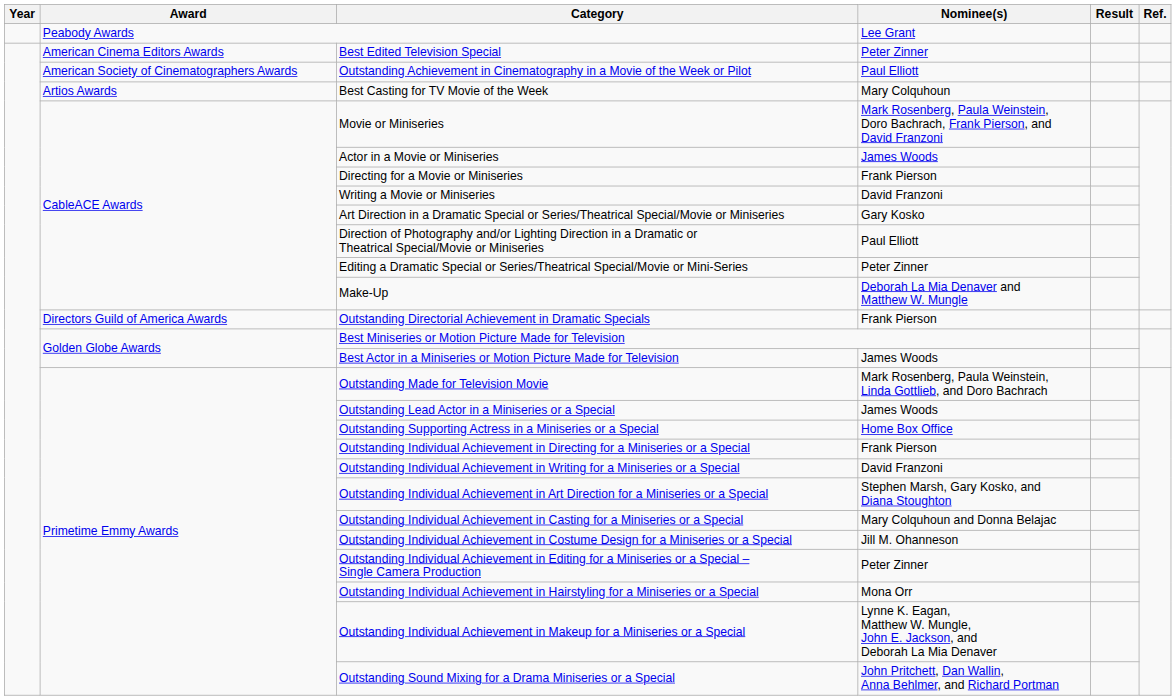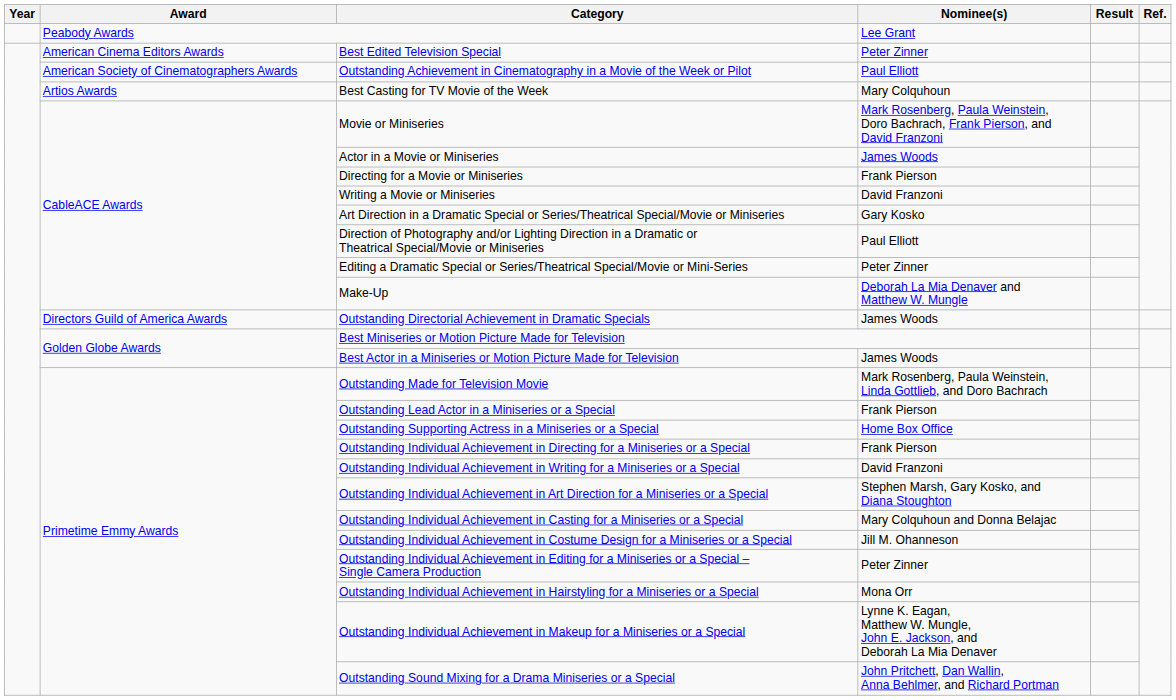 <table class="wikitable sortable" width=97%>
 <tr>
 <th>Year</th>
 <th>Award</th>
 <th>Category</th>
 <th>Nominee(s)</th>
 <th>Result</th>
 <th>Ref.</th>
 </tr>
 <tr>
 <td></td>
 <td colspan="2"><a href='#'>Peabody Awards</a></td>
 <td><a href='#'>Lee Grant</a></td>
 <td></td>
 <td align="center"></td>
 </tr>
 <tr>
 <td rowspan="26"></td>
 <td><a href='#'>American Cinema Editors Awards</a></td>
 <td><a href='#'>Best Edited Television Special</a></td>
 <td><a href='#'>Peter Zinner</a></td>
 <td></td>
 <td align="center"></td>
 </tr>
 <tr>
 <td><a href='#'>American Society of Cinematographers Awards</a></td>
 <td><a href='#'>Outstanding Achievement in Cinematography in a Movie of the Week or Pilot</a></td>
 <td><a href='#'>Paul Elliott</a></td>
 <td></td>
 <td align="center"></td>
 </tr>
 <tr>
 <td><a href='#'>Artios Awards</a></td>
 <td>Best Casting for TV Movie of the Week</td>
 <td>Mary Colquhoun</td>
 <td></td>
 <td align="center"></td>
 </tr>
 <tr>
 <td rowspan="8"><a href='#'>CableACE Awards</a></td>
 <td>Movie or Miniseries</td>
 <td><a href='#'>Mark Rosenberg</a>, <a href='#'>Paula Weinstein</a>, <br> Doro Bachrach, <a href='#'>Frank Pierson</a>, and <br> <a href='#'>David Franzoni</a></td>
 <td></td>
 <td align="center" rowspan="8"></td>
 </tr>
 <tr>
 <td>Actor in a Movie or Miniseries</td>
 <td><a href='#'>James Woods</a></td>
 <td></td>
 </tr>
 <tr>
 <td>Directing for a Movie or Miniseries</td>
 <td>Frank Pierson</td>
 <td></td>
 </tr>
 <tr>
 <td>Writing a Movie or Miniseries</td>
 <td>David Franzoni</td>
 <td></td>
 </tr>
 <tr>
 <td>Art Direction in a Dramatic Special or Series/Theatrical Special/Movie or Miniseries</td>
 <td>Gary Kosko</td>
 <td></td>
 </tr>
 <tr>
 <td>Direction of Photography and/or Lighting Direction in a Dramatic or <br> Theatrical Special/Movie or Miniseries</td>
 <td>Paul Elliott</td>
 <td></td>
 </tr>
 <tr>
 <td>Editing a Dramatic Special or Series/Theatrical Special/Movie or Mini-Series</td>
 <td>Peter Zinner</td>
 <td></td>
 </tr>
 <tr>
 <td>Make-Up</td>
 <td><a href='#'>Deborah La Mia Denaver</a> and <br> <a href='#'>Matthew W. Mungle</a></td>
 <td></td>
 </tr>
 <tr>
 <td><a href='#'>Directors Guild of America Awards</a></td>
 <td><a href='#'>Outstanding Directorial Achievement in Dramatic Specials</a></td>
-<td>Frank Pierson</td>
+<td>James Woods</td>
 <td></td>
 <td align="center"></td>
 </tr>
 <tr>
 <td rowspan="2"><a href='#'>Golden Globe Awards</a></td>
 <td colspan="2"><a href='#'>Best Miniseries or Motion Picture Made for Television</a></td>
 <td></td>
 <td align="center" rowspan="2"></td>
 </tr>
 <tr>
 <td><a href='#'>Best Actor in a Miniseries or Motion Picture Made for Television</a></td>
 <td>James Woods</td>
 <td></td>
 </tr>
 <tr>
 <td rowspan="12"><a href='#'>Primetime Emmy Awards</a></td>
 <td><a href='#'>Outstanding Made for Television Movie</a></td>
 <td>Mark Rosenberg, Paula Weinstein, <br> <a href='#'>Linda Gottlieb</a>, and Doro Bachrach</td>
 <td></td>
 <td align="center" rowspan="12"></td>
 </tr>
 <tr>
 <td><a href='#'>Outstanding Lead Actor in a Miniseries or a Special</a></td>
-<td>James Woods</td>
+<td>Frank Pierson</td>
 <td></td>
 </tr>
 <tr>
 <td><a href='#'>Outstanding Supporting Actress in a Miniseries or a Special</a></td>
 <td><a href='#'>Home Box Office</a></td>
 <td></td>
 </tr>
 <tr>
 <td><a href='#'>Outstanding Individual Achievement in Directing for a Miniseries or a Special</a></td>
 <td>Frank Pierson</td>
 <td></td>
 </tr>
 <tr>
 <td><a href='#'>Outstanding Individual Achievement in Writing for a Miniseries or a Special</a></td>
 <td>David Franzoni</td>
 <td></td>
 </tr>
 <tr>
 <td><a href='#'>Outstanding Individual Achievement in Art Direction for a Miniseries or a Special</a></td>
 <td>Stephen Marsh, Gary Kosko, and <br> <a href='#'>Diana Stoughton</a></td>
 <td></td>
 </tr>
 <tr>
 <td><a href='#'>Outstanding Individual Achievement in Casting for a Miniseries or a Special</a></td>
 <td>Mary Colquhoun and Donna Belajac</td>
 <td></td>
 </tr>
 <tr>
 <td><a href='#'>Outstanding Individual Achievement in Costume Design for a Miniseries or a Special</a></td>
 <td>Jill M. Ohanneson</td>
 <td></td>
 </tr>
 <tr>
 <td><a href='#'>Outstanding Individual Achievement in Editing for a Miniseries or a Special – <br> Single Camera Production</a></td>
 <td>Peter Zinner</td>
 <td></td>
 </tr>
 <tr>
 <td><a href='#'>Outstanding Individual Achievement in Hairstyling for a Miniseries or a Special</a></td>
 <td>Mona Orr</td>
 <td></td>
 </tr>
 <tr>
 <td><a href='#'>Outstanding Individual Achievement in Makeup for a Miniseries or a Special</a></td>
 <td>Lynne K. Eagan, <br> Matthew W. Mungle, <br> <a href='#'>John E. Jackson</a>, and <br> Deborah La Mia Denaver</td>
 <td></td>
 </tr>
 <tr>
 <td><a href='#'>Outstanding Sound Mixing for a Drama Miniseries or a Special</a></td>
 <td><a href='#'>John Pritchett</a>, <a href='#'>Dan Wallin</a>, <br> <a href='#'>Anna Behlmer</a>, and <a href='#'>Richard Portman</a></td>
 <td></td>
 </tr>
 </table>
